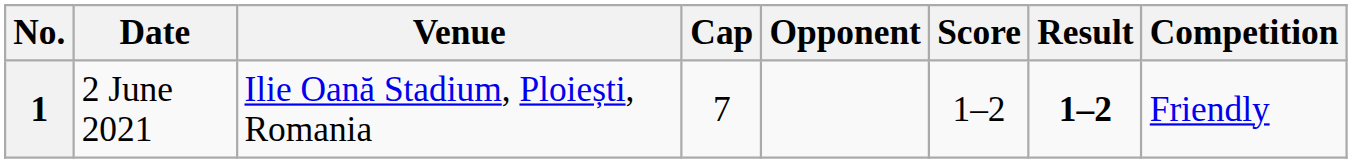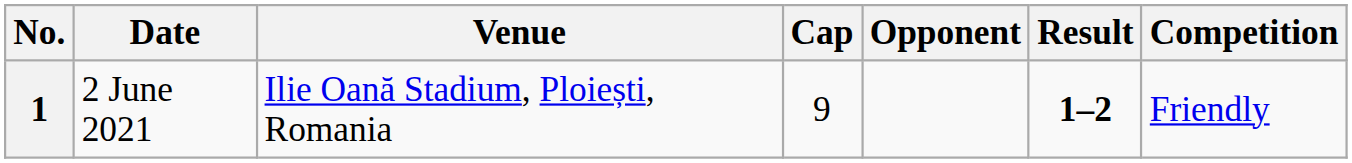 <table class="wikitable sortable">
 <tr>
 <th scope="col">No.</th>
 <th scope="col" data-sort-type="date">Date</th>
 <th scope="col">Venue</th>
 <th scope="col">Cap</th>
 <th scope="col">Opponent</th>
-<th scope="col">Score</th>
 <th scope="col">Result</th>
 <th scope="col">Competition</th>
 </tr>
 <tr>
 <th align="center">1</th>
 <td>2 June 2021</td>
 <td><a href='#'>Ilie Oană Stadium</a>, <a href='#'>Ploiești</a>, Romania</td>
-<td align="center">7</td>
+<td align="center">9</td>
 <td></td>
-<td align=center>1–2</td>
 <td align=center><strong>1–2</strong></td>
 <td><a href='#'>Friendly</a></td>
 </tr>
 </table>
